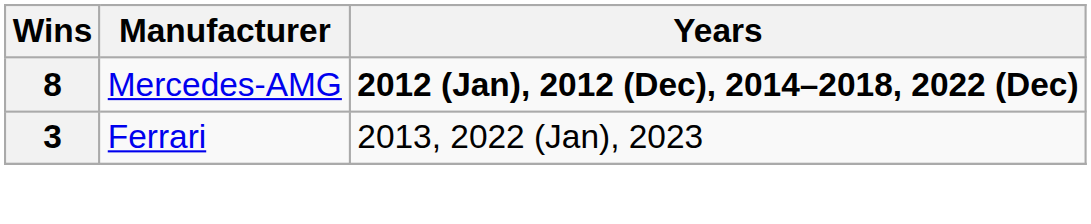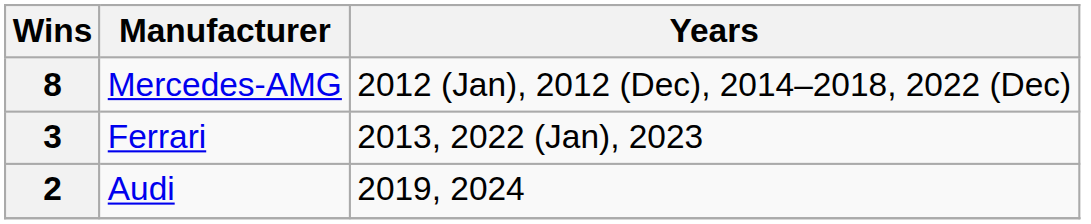 <table class="wikitable">
 <tr>
 <th>Wins</th>
 <th>Manufacturer</th>
 <th>Years</th>
 </tr>
 <tr>
 <th>8</th>
 <td> <a href='#'>Mercedes-AMG</a></td>
-<td><strong>2012 (Jan), 2012 (Dec), 2014–2018, 2022 (Dec)</strong></td>
+<td>2012 (Jan), 2012 (Dec), 2014–2018, 2022 (Dec)</td>
 </tr>
 <tr>
 <th>3</th>
 <td> <a href='#'>Ferrari</a></td>
 <td>2013, 2022 (Jan), 2023</td>
 </tr>
 <tr>
+<th>2</th>
+<td> <a href='#'>Audi</a></td>
+<td>2019, 2024</td>
+</tr>
+<tr>
 </tr>
 </table>
